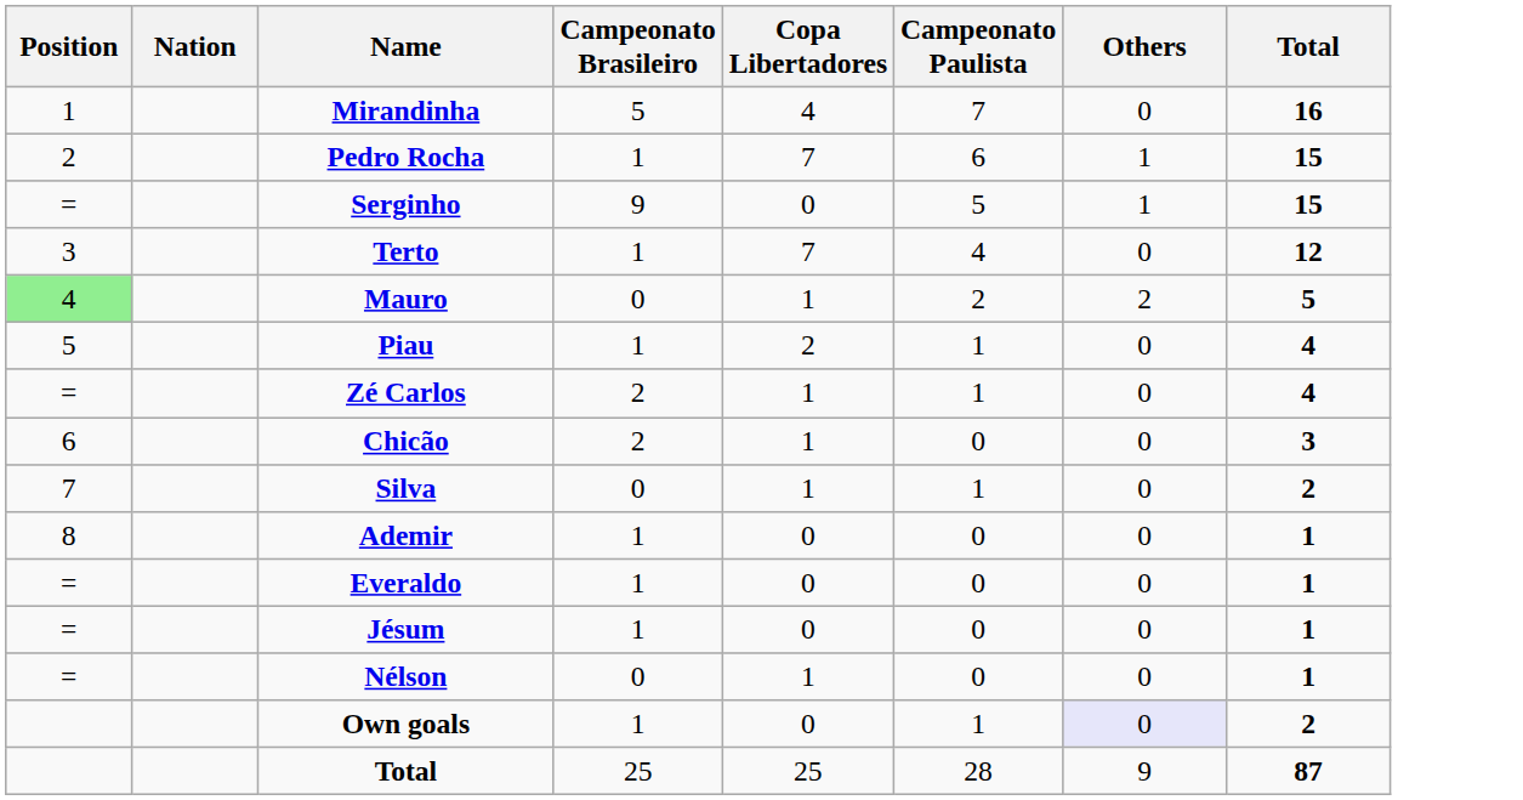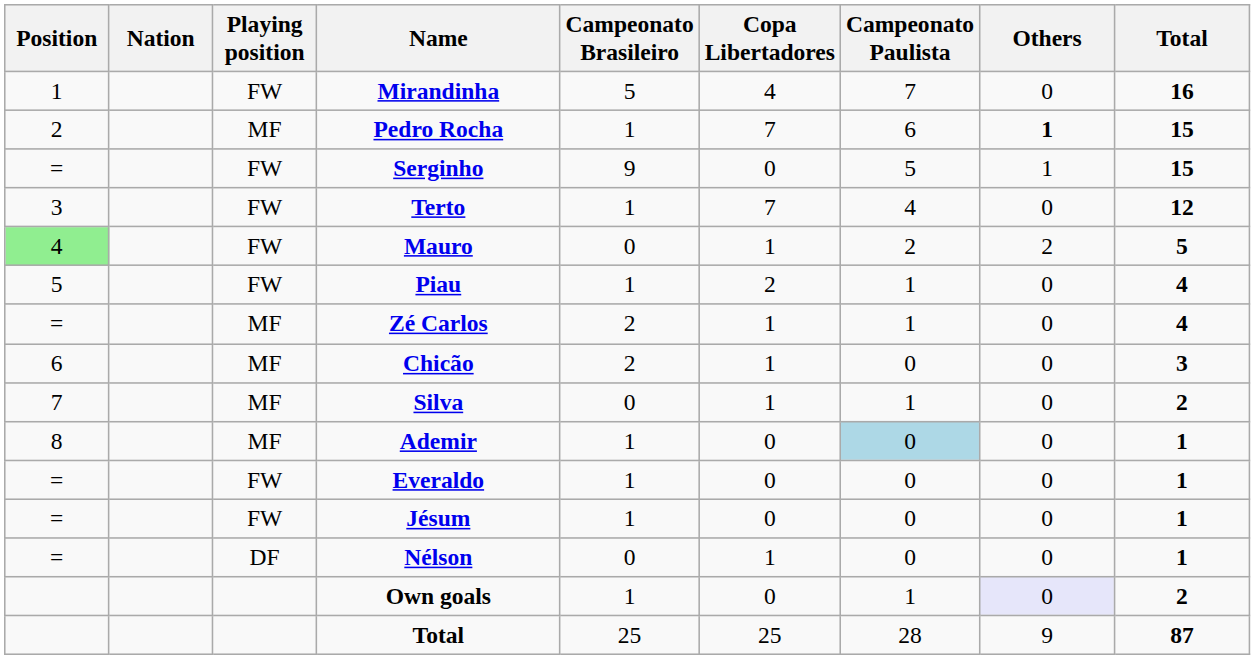 <table class="wikitable" style="font-size: 95%; text-align: center;">
 <tr>
 <th width=60>Position</th>
 <th width=60>Nation</th>
+<th width=60>Playing position</th>
 <th width=150>Name</th>
 <th width=80>Campeonato Brasileiro</th>
 <th width=80>Copa Libertadores</th>
 <th width=80>Campeonato Paulista</th>
 <th width=80>Others</th>
 <th width=80>Total</th>
 </tr>
 <tr>
 <td>1</td>
 <td></td>
+<td>FW</td>
 <td><strong><a href='#'>Mirandinha</a></strong></td>
 <td>5</td>
 <td>4</td>
 <td>7</td>
 <td>0</td>
 <td><strong>16</strong></td>
 </tr>
 <tr>
 <td>2</td>
 <td></td>
+<td>MF</td>
 <td><strong><a href='#'>Pedro Rocha</a></strong></td>
 <td>1</td>
 <td>7</td>
 <td>6</td>
-<td>1</td>
+<td><strong>1</strong></td>
 <td><strong>15</strong></td>
 </tr>
 <tr>
 <td>=</td>
 <td></td>
+<td>FW</td>
 <td><strong><a href='#'>Serginho</a></strong></td>
 <td>9</td>
 <td>0</td>
 <td>5</td>
 <td>1</td>
 <td><strong>15</strong></td>
 </tr>
 <tr>
 <td>3</td>
 <td></td>
+<td>FW</td>
 <td><strong><a href='#'>Terto</a></strong></td>
 <td>1</td>
 <td>7</td>
 <td>4</td>
 <td>0</td>
 <td><strong>12</strong></td>
 </tr>
 <tr>
 <td style="background: lightgreen;">4</td>
 <td></td>
+<td>FW</td>
 <td><strong><a href='#'>Mauro</a></strong></td>
 <td>0</td>
 <td>1</td>
 <td>2</td>
 <td>2</td>
 <td><strong>5</strong></td>
 </tr>
 <tr>
 <td>5</td>
 <td></td>
+<td>FW</td>
 <td><strong><a href='#'>Piau</a></strong></td>
 <td>1</td>
 <td>2</td>
 <td>1</td>
 <td>0</td>
 <td><strong>4</strong></td>
 </tr>
 <tr>
 <td>=</td>
 <td></td>
+<td>MF</td>
 <td><strong><a href='#'>Zé Carlos</a></strong></td>
 <td>2</td>
 <td>1</td>
 <td>1</td>
 <td>0</td>
 <td><strong>4</strong></td>
 </tr>
 <tr>
 <td>6</td>
 <td></td>
+<td>MF</td>
 <td><strong><a href='#'>Chicão</a></strong></td>
 <td>2</td>
 <td>1</td>
 <td>0</td>
 <td>0</td>
 <td><strong>3</strong></td>
 </tr>
 <tr>
 <td>7</td>
 <td></td>
+<td>MF</td>
 <td><strong><a href='#'>Silva</a></strong></td>
 <td>0</td>
 <td>1</td>
 <td>1</td>
 <td>0</td>
 <td><strong>2</strong></td>
 </tr>
 <tr>
 <td>8</td>
 <td></td>
+<td>MF</td>
 <td><strong><a href='#'>Ademir</a></strong></td>
 <td>1</td>
 <td>0</td>
-<td>0</td>
+<td style="background: lightblue;">0</td>
 <td>0</td>
 <td><strong>1</strong></td>
 </tr>
 <tr>
 <td>=</td>
 <td></td>
+<td>FW</td>
 <td><strong><a href='#'>Everaldo</a></strong></td>
 <td>1</td>
 <td>0</td>
 <td>0</td>
 <td>0</td>
 <td><strong>1</strong></td>
 </tr>
 <tr>
 <td>=</td>
 <td></td>
+<td>FW</td>
 <td><strong><a href='#'>Jésum</a></strong></td>
 <td>1</td>
 <td>0</td>
 <td>0</td>
 <td>0</td>
 <td><strong>1</strong></td>
 </tr>
 <tr>
 <td>=</td>
 <td></td>
+<td>DF</td>
 <td><strong><a href='#'>Nélson</a></strong></td>
 <td>0</td>
 <td>1</td>
 <td>0</td>
 <td>0</td>
 <td><strong>1</strong></td>
 </tr>
 <tr>
+<td></td>
 <td></td>
 <td></td>
 <td><strong>Own goals</strong></td>
 <td>1</td>
 <td>0</td>
 <td>1</td>
 <td style="background: lavender;">0</td>
 <td><strong>2</strong></td>
 </tr>
 <tr>
 <td></td>
 <td></td>
+<td></td>
 <td><strong>Total</strong></td>
 <td>25</td>
 <td>25</td>
 <td>28</td>
 <td>9</td>
 <td><strong>87</strong></td>
 </tr>
 </table>
